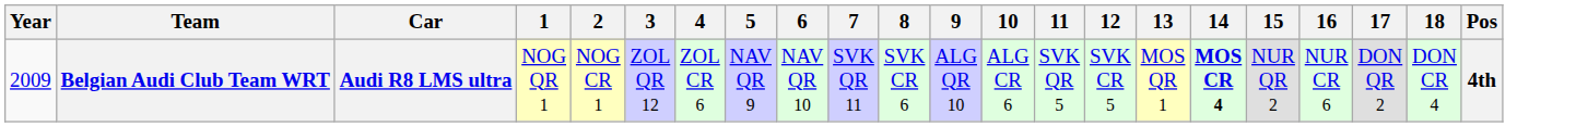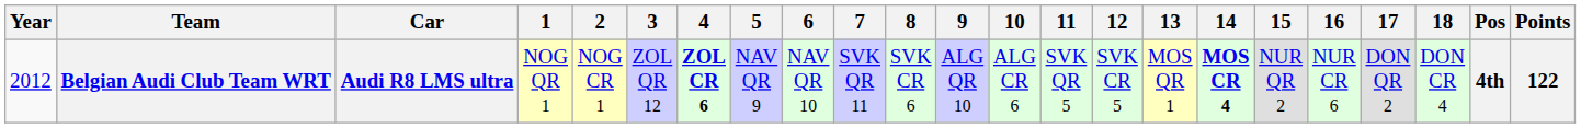 <table class="wikitable" border="1" style="text-align:center; font-size:90%;">
 <tr>
 <th>Year</th>
 <th>Team</th>
 <th>Car</th>
 <th>1</th>
 <th>2</th>
 <th>3</th>
 <th>4</th>
 <th>5</th>
 <th>6</th>
 <th>7</th>
 <th>8</th>
 <th>9</th>
 <th>10</th>
 <th>11</th>
 <th>12</th>
 <th>13</th>
 <th>14</th>
 <th>15</th>
 <th>16</th>
 <th>17</th>
 <th>18</th>
 <th>Pos</th>
+<th>Points</th>
 </tr>
 <tr>
-<td><a href='#'>2009</a></td>
+<td><a href='#'>2012</a></td>
 <th><a href='#'>Belgian Audi Club Team WRT</a></th>
 <th><a href='#'>Audi R8 LMS ultra</a></th>
 <td style="background:#FFFFBF;"><a href='#'>NOG<br>QR</a><br><small>1<br></small></td>
 <td style="background:#FFFFBF;"><a href='#'>NOG<br>CR</a><br><small>1<br></small></td>
 <td style="background:#CFCFFF;"><a href='#'>ZOL<br>QR</a><br><small>12<br></small></td>
-<td style="background:#DFFFDF;"><a href='#'>ZOL<br>CR</a><br><small>6<br></small></td>
+<td style="background:#DFFFDF;"><strong><a href='#'>ZOL<br>CR</a><br><small>6<br></small></strong></td>
 <td style="background:#CFCFFF;"><a href='#'>NAV<br>QR</a><br><small>9<br></small></td>
 <td style="background:#DFFFDF;"><a href='#'>NAV<br>QR</a><br><small>10<br></small></td>
 <td style="background:#CFCFFF;"><a href='#'>SVK<br>QR</a><br><small>11<br></small></td>
 <td style="background:#DFFFDF;"><a href='#'>SVK<br>CR</a><br><small>6<br></small></td>
 <td style="background:#CFCFFF;"><a href='#'>ALG<br>QR</a><br><small>10<br></small></td>
 <td style="background:#DFFFDF;"><a href='#'>ALG<br>CR</a><br><small>6<br></small></td>
 <td style="background:#DFFFDF;"><a href='#'>SVK<br>QR</a><br><small>5<br></small></td>
 <td style="background:#DFFFDF;"><a href='#'>SVK<br>CR</a><br><small>5<br></small></td>
 <td style="background:#FFFFBF;"><a href='#'>MOS<br>QR</a><br><small>1<br></small></td>
 <td style="background:#DFFFDF;"><strong><a href='#'>MOS<br>CR</a><br><small>4<br></small></strong></td>
 <td style="background:#DFDFDF;"><a href='#'>NUR<br>QR</a><br><small>2<br></small></td>
 <td style="background:#DFFFDF;"><a href='#'>NUR<br>CR</a><br><small>6<br></small></td>
 <td style="background:#DFDFDF;"><a href='#'>DON<br>QR</a><br><small>2<br></small></td>
 <td style="background:#DFFFDF;"><a href='#'>DON<br>CR</a><br><small>4<br></small></td>
 <th>4th</th>
+<th>122</th>
 </tr>
 </table>
